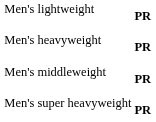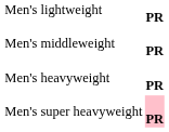 <table>
 <tr>
 <td>Men's lightweight<br></td>
+<td><br> <strong> PR</strong></td>
+<td></td>
+<td></td>
+</tr>
+<tr>
+<td>Men's middleweight<br></td>
 <td><br> <strong> PR</strong></td>
 <td></td>
 <td></td>
 </tr>
 <tr>
 <td>Men's heavyweight<br></td>
 <td><br> <strong> PR</strong></td>
 <td></td>
 <td></td>
 </tr>
 <tr>
-<td>Men's middleweight<br></td>
-<td><br> <strong> PR</strong></td>
-<td></td>
-<td></td>
-</tr>
-<tr>
 <td>Men's super heavyweight<br></td>
-<td><br> <strong> PR</strong></td>
+<td style="background: pink;"><br> <strong> PR</strong></td>
 <td></td>
 <td></td>
 </tr>
 </table>
